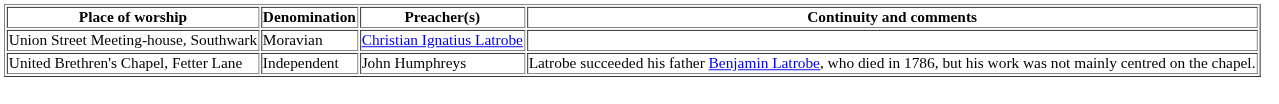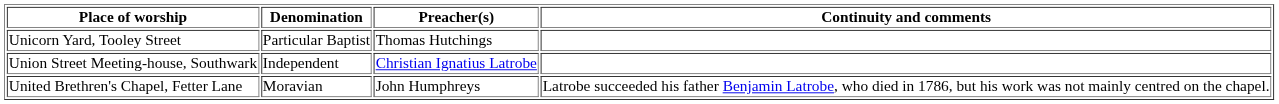 <table border=1>
 <tr>
 <th>Place of worship</th>
 <th>Denomination</th>
 <th>Preacher(s)</th>
 <th>Continuity and comments</th>
 </tr>
 <tr>
+<td>Unicorn Yard, Tooley Street</td>
+<td>Particular Baptist</td>
+<td>Thomas	Hutchings</td>
+<td></td>
+</tr>
+<tr>
 <td>Union Street Meeting-house, Southwark</td>
-<td>Moravian</td>
+<td>Independent</td>
 <td><a href='#'>Christian Ignatius Latrobe</a></td>
 <td></td>
 </tr>
 <tr>
 <td>United Brethren's Chapel, Fetter Lane</td>
-<td>Independent</td>
+<td>Moravian</td>
 <td>John Humphreys</td>
 <td>Latrobe succeeded his father <a href='#'>Benjamin Latrobe</a>, who died in 1786, but his work was not mainly centred on the chapel.</td>
 </tr>
 </table>
